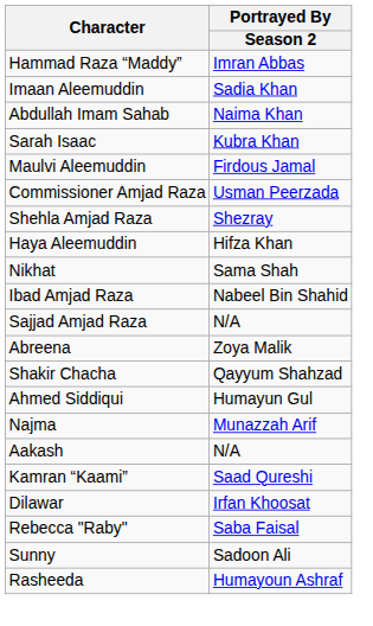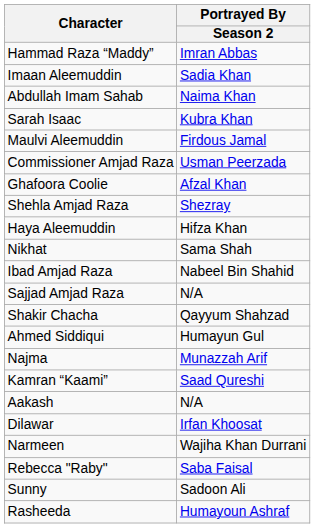 <table class="wikitable sortable">
 <tr>
 <th rowspan="2">Character</th>
 <th>Portrayed By</th>
 </tr>
 <tr>
 <th style="padding: 0 8px">Season 2</th>
 </tr>
 <tr>
 <td Hammad Amjad Raza (Maddy)>Hammad Raza “Maddy”</td>
 <td><div><a href='#'>Imran Abbas</a></div></td>
 </tr>
 <tr>
 <td>Imaan Aleemuddin</td>
 <td><div> <a href='#'>Sadia Khan</a></div></td>
 </tr>
 <tr>
 <td>Abdullah Imam Sahab</td>
 <td><a href='#'>Naima Khan</a></td>
 </tr>
 <tr>
 <td>Sarah Isaac</td>
 <td><a href='#'>Kubra Khan</a></td>
 </tr>
 <tr>
 <td>Maulvi Aleemuddin</td>
 <td><a href='#'>Firdous Jamal</a></td>
 </tr>
 <tr>
 <td>Commissioner Amjad Raza</td>
 <td><a href='#'>Usman Peerzada</a></td>
 </tr>
 <tr>
+<td>Ghafoora Coolie</td>
+<td><a href='#'>Afzal Khan</a></td>
+</tr>
+<tr>
 <td>Shehla Amjad Raza</td>
 <td><a href='#'>Shezray</a></td>
 </tr>
 <tr>
 <td>Haya Aleemuddin</td>
 <td>Hifza Khan</td>
 </tr>
 <tr>
 <td>Nikhat</td>
 <td>Sama Shah</td>
 </tr>
 <tr>
 <td>Ibad Amjad Raza</td>
 <td>Nabeel Bin Shahid</td>
 </tr>
 <tr>
 <td>Sajjad Amjad Raza</td>
 <td>N/A</td>
 </tr>
 <tr>
-<td>Abreena</td>
-<td>Zoya Malik</td>
-</tr>
-<tr>
 <td>Shakir Chacha</td>
 <td>Qayyum Shahzad</td>
 </tr>
 <tr>
 <td>Ahmed Siddiqui</td>
 <td>Humayun Gul</td>
 </tr>
 <tr>
 <td>Najma</td>
 <td><a href='#'>Munazzah Arif</a></td>
 </tr>
 <tr>
+<td>Kamran “Kaami”</td>
+<td><a href='#'>Saad Qureshi</a></td>
+</tr>
+<tr>
 <td>Aakash</td>
 <td>N/A</td>
 </tr>
 <tr>
-<td>Kamran “Kaami”</td>
-<td><a href='#'>Saad Qureshi</a></td>
+<td>Dilawar</td>
+<td><a href='#'>Irfan Khoosat</a></td>
 </tr>
 <tr>
-<td>Dilawar</td>
-<td><a href='#'>Irfan Khoosat</a></td>
+<td>Narmeen</td>
+<td>Wajiha Khan Durrani</td>
 </tr>
 <tr>
 <td>Rebecca "Raby"</td>
 <td><a href='#'>Saba Faisal</a></td>
 </tr>
 <tr>
 <td>Sunny</td>
 <td>Sadoon Ali</td>
 </tr>
 <tr>
 <td>Rasheeda</td>
 <td><a href='#'>Humayoun Ashraf</a></td>
 </tr>
 </table>
